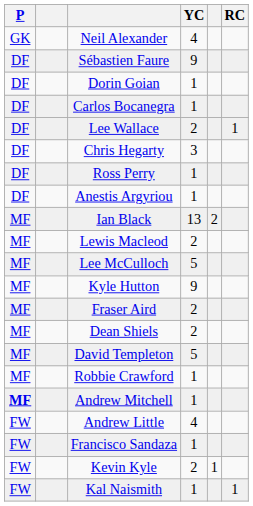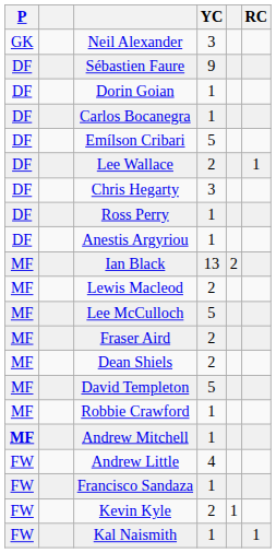 <table class="wikitable sortable" style="text-align: center;">
 <tr>
 <th width=28><a href='#'>P</a><br></th>
 <th width=28><br></th>
 <th><br></th>
 <th>YC <br></th>
 <th><br></th>
 <th>RC <br></th>
 </tr>
 <tr>
 <td><a href='#'>GK</a></td>
 <td></td>
 <td><a href='#'>Neil Alexander</a></td>
-<td>4</td>
+<td>3</td>
 <td></td>
 <td></td>
 </tr>
 <tr bgcolor = "#F0F0F0">
 <td><a href='#'>DF</a></td>
 <td></td>
 <td><a href='#'>Sébastien Faure</a></td>
 <td>9</td>
 <td></td>
 <td></td>
 </tr>
 <tr>
 <td><a href='#'>DF</a></td>
 <td></td>
 <td><a href='#'>Dorin Goian</a></td>
 <td>1</td>
 <td></td>
 <td></td>
 </tr>
 <tr bgcolor = "#F0F0F0">
 <td><a href='#'>DF</a></td>
 <td></td>
 <td><a href='#'>Carlos Bocanegra</a></td>
 <td>1</td>
+<td></td>
+<td></td>
+</tr>
+<tr>
+<td><a href='#'>DF</a></td>
+<td></td>
+<td><a href='#'>Emílson Cribari</a></td>
+<td>5</td>
 <td></td>
 <td></td>
 </tr>
 <tr bgcolor = "#F0F0F0">
 <td><a href='#'>DF</a></td>
 <td></td>
 <td><a href='#'>Lee Wallace</a></td>
 <td>2</td>
 <td></td>
 <td>1</td>
 </tr>
 <tr>
 <td><a href='#'>DF</a></td>
 <td></td>
 <td><a href='#'>Chris Hegarty</a></td>
 <td>3</td>
 <td></td>
 <td></td>
 </tr>
 <tr bgcolor = "#F0F0F0">
 <td><a href='#'>DF</a></td>
 <td></td>
 <td><a href='#'>Ross Perry</a></td>
 <td>1</td>
 <td></td>
 <td></td>
 </tr>
 <tr>
 <td><a href='#'>DF</a></td>
 <td></td>
 <td><a href='#'>Anestis Argyriou</a></td>
 <td>1</td>
 <td></td>
 <td></td>
 </tr>
 <tr bgcolor = "#F0F0F0">
 <td><a href='#'>MF</a></td>
 <td></td>
 <td><a href='#'>Ian Black</a></td>
 <td>13</td>
 <td>2</td>
 <td></td>
 </tr>
 <tr>
 <td><a href='#'>MF</a></td>
 <td></td>
 <td><a href='#'>Lewis Macleod</a></td>
 <td>2</td>
 <td></td>
 <td></td>
 </tr>
 <tr bgcolor = "#F0F0F0">
 <td><a href='#'>MF</a></td>
 <td></td>
 <td><a href='#'>Lee McCulloch</a></td>
 <td>5</td>
-<td></td>
-<td></td>
-</tr>
-<tr>
-<td><a href='#'>MF</a></td>
-<td></td>
-<td><a href='#'>Kyle Hutton</a></td>
-<td>9</td>
 <td></td>
 <td></td>
 </tr>
 <tr bgcolor = "#F0F0F0">
 <td><a href='#'>MF</a></td>
 <td></td>
 <td><a href='#'>Fraser Aird</a></td>
 <td>2</td>
 <td></td>
 <td></td>
 </tr>
 <tr>
 <td><a href='#'>MF</a></td>
 <td></td>
 <td><a href='#'>Dean Shiels</a></td>
 <td>2</td>
 <td></td>
 <td></td>
 </tr>
 <tr bgcolor = "#F0F0F0">
 <td><a href='#'>MF</a></td>
 <td></td>
 <td><a href='#'>David Templeton</a></td>
 <td>5</td>
 <td></td>
 <td></td>
 </tr>
 <tr>
 <td><a href='#'>MF</a></td>
 <td></td>
 <td><a href='#'>Robbie Crawford</a></td>
 <td>1</td>
 <td></td>
 <td></td>
 </tr>
 <tr bgcolor = "#F0F0F0">
 <td><strong><a href='#'>MF</a></strong></td>
 <td></td>
 <td><a href='#'>Andrew Mitchell</a></td>
 <td>1</td>
 <td></td>
 <td></td>
 </tr>
 <tr>
 <td><a href='#'>FW</a></td>
 <td></td>
 <td><a href='#'>Andrew Little</a></td>
 <td>4</td>
 <td></td>
 <td></td>
 </tr>
 <tr bgcolor = "#F0F0F0">
 <td><a href='#'>FW</a></td>
 <td></td>
 <td><a href='#'>Francisco Sandaza</a></td>
 <td>1</td>
 <td></td>
 <td></td>
 </tr>
 <tr>
 <td><a href='#'>FW</a></td>
 <td></td>
 <td><a href='#'>Kevin Kyle</a></td>
 <td>2</td>
 <td>1</td>
 <td></td>
 </tr>
 <tr bgcolor = "#F0F0F0">
 <td><a href='#'>FW</a></td>
 <td></td>
 <td><a href='#'>Kal Naismith</a></td>
 <td>1</td>
 <td></td>
 <td>1</td>
 </tr>
 </table>
